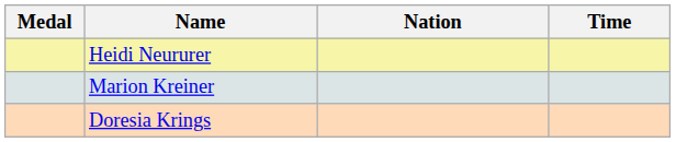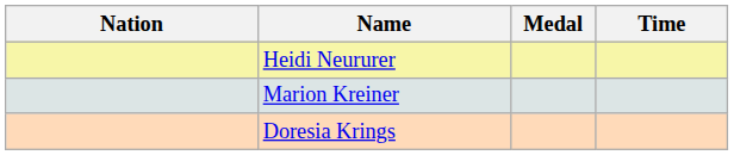 <table class=wikitable style="border:1px solid #AAAAAA;font-size:90%">
 <tr bgcolor="#E4E4E4">
+<th width=160>Nation</th>
+<th width=160>Name</th>
 <th width=50>Medal</th>
-<th width=160>Name</th>
-<th width=160>Nation</th>
 <th width=80>Time</th>
 </tr>
 <tr bgcolor="#F7F6A8">
+<td></td>
+<td><a href='#'>Heidi Neururer</a></td>
 <td align="center"></td>
-<td><a href='#'>Heidi Neururer</a></td>
-<td></td>
 <td align="center"></td>
 </tr>
 <tr bgcolor="#DCE5E5">
+<td></td>
+<td><a href='#'>Marion Kreiner</a></td>
 <td align="center"></td>
-<td><a href='#'>Marion Kreiner</a></td>
-<td></td>
 <td align="center"></td>
 </tr>
 <tr bgcolor="#FFDAB9">
+<td></td>
+<td><a href='#'>Doresia Krings</a></td>
 <td align="center"></td>
-<td><a href='#'>Doresia Krings</a></td>
-<td></td>
 <td align="center"></td>
 </tr>
 </table>
